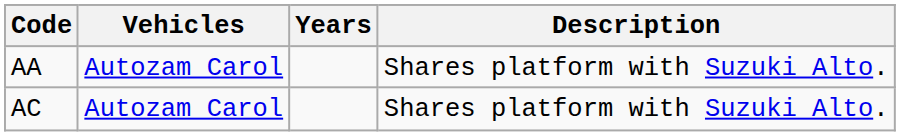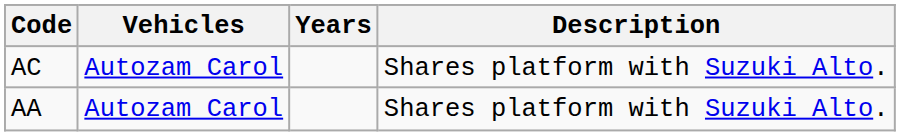 <table class="wikitable">
 <tr>
 <th>Code</th>
 <th>Vehicles</th>
 <th>Years</th>
 <th>Description</th>
 </tr>
 <tr>
+<td>AC</td>
+<td><a href='#'>Autozam Carol</a></td>
+<td></td>
+<td>Shares platform with <a href='#'>Suzuki Alto</a>.</td>
+</tr>
+<tr>
 <td>AA</td>
 <td><a href='#'>Autozam Carol</a></td>
 <td></td>
 <td>Shares platform with <a href='#'>Suzuki Alto</a>.</td>
 </tr>
-<tr>
-<td>AC</td>
-<td><a href='#'>Autozam Carol</a></td>
-<td></td>
-<td>Shares platform with <a href='#'>Suzuki Alto</a>.</td>
-</tr>
 </table>
